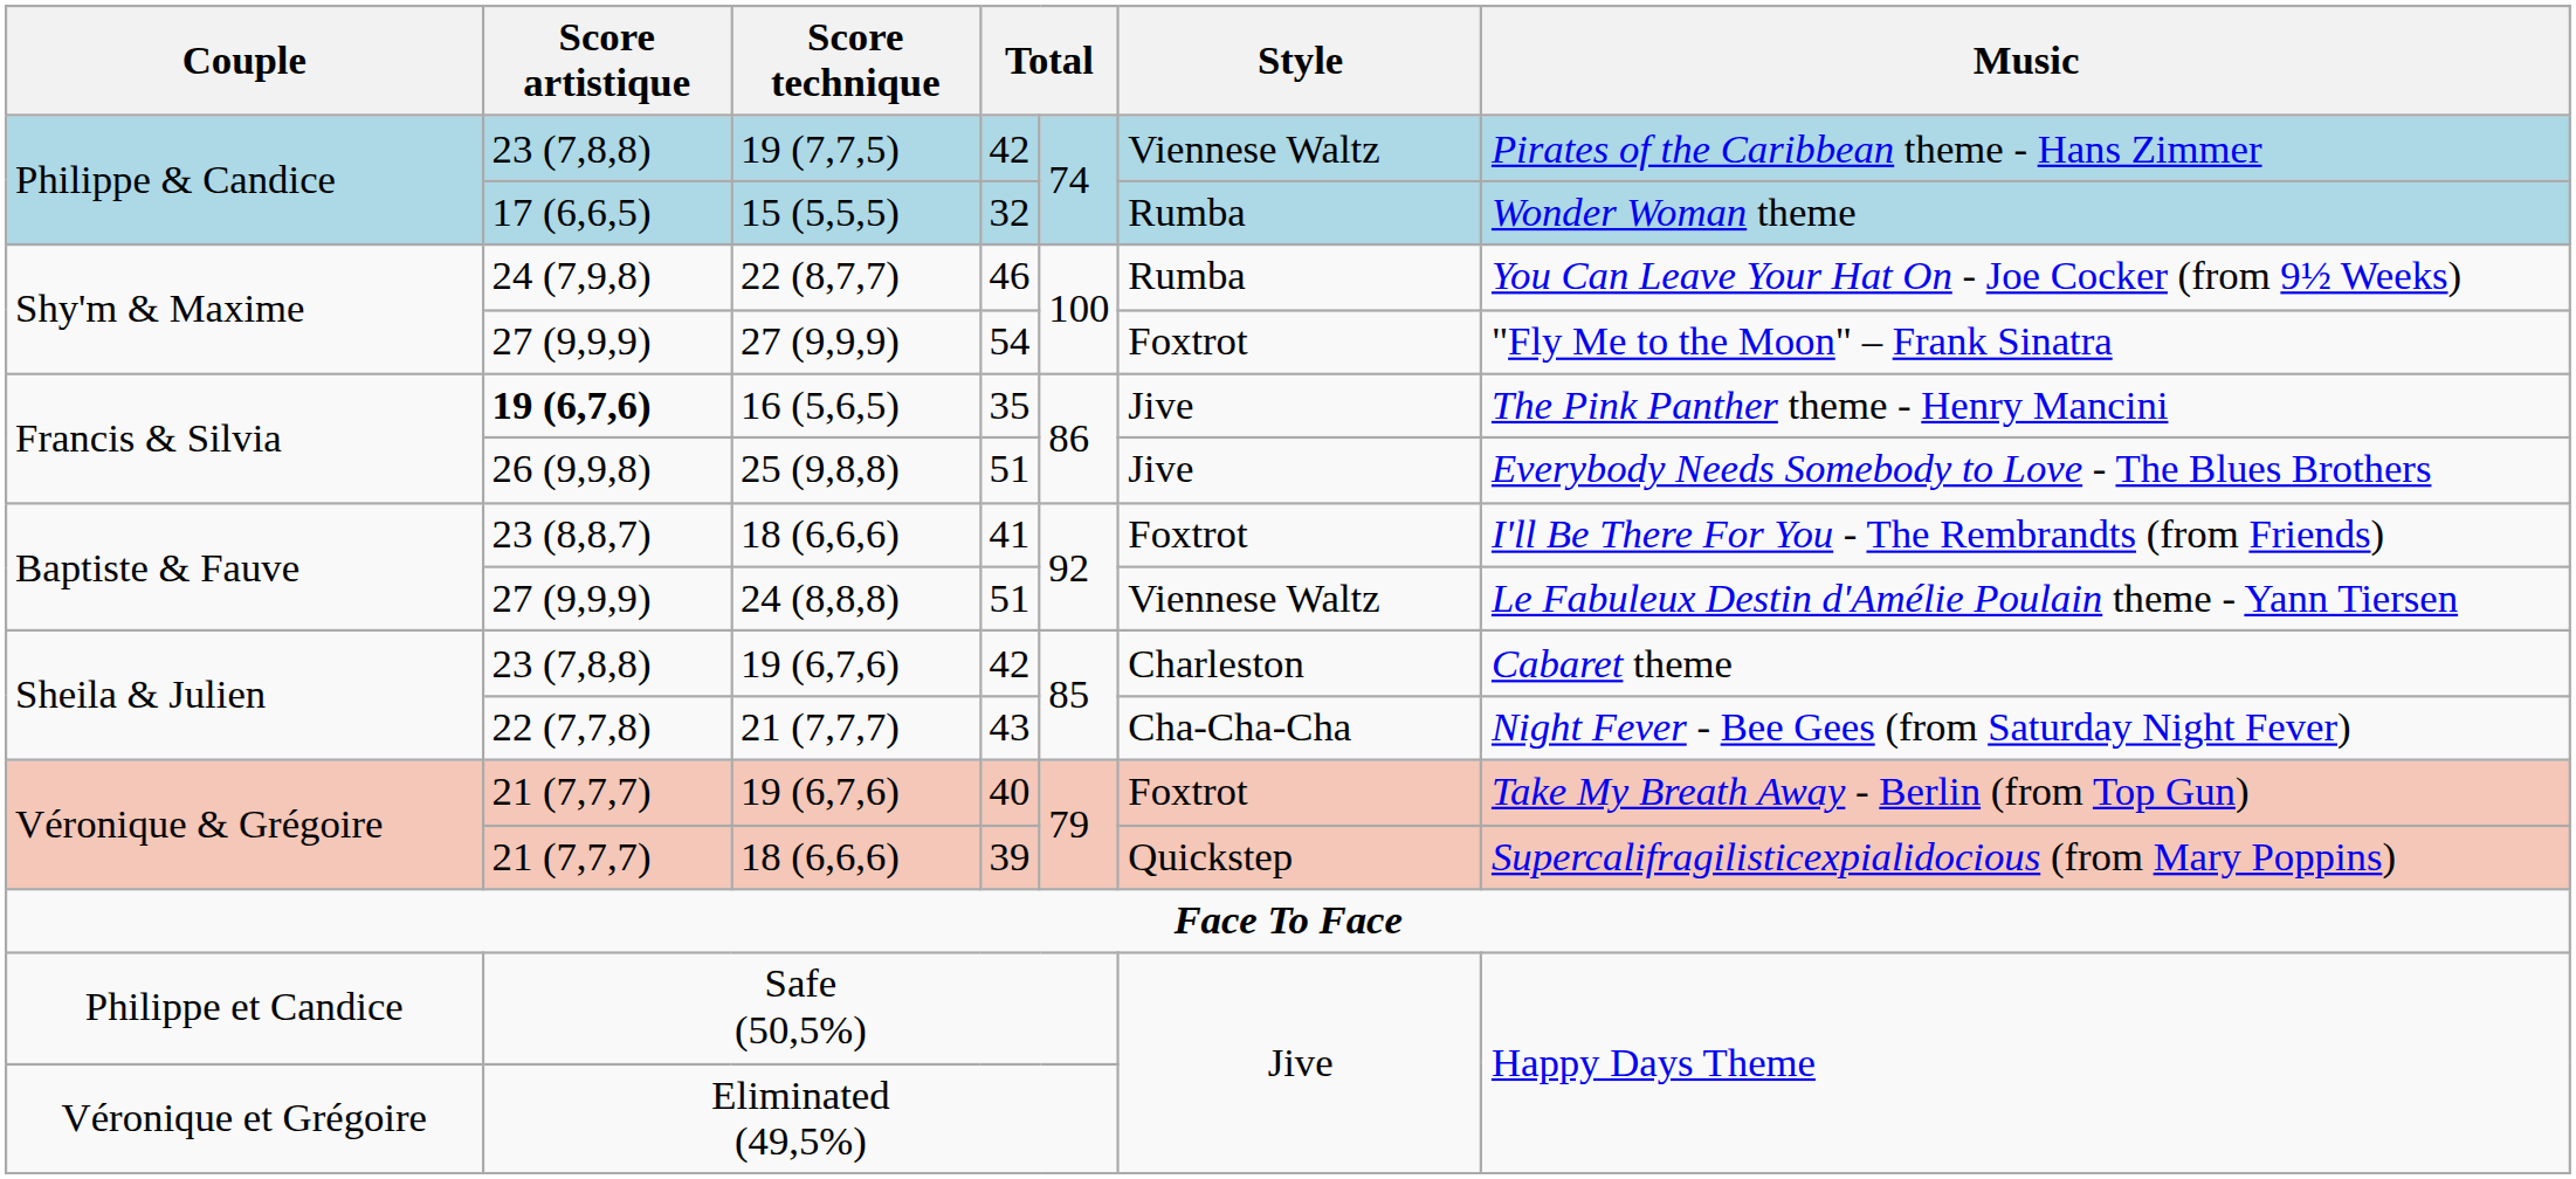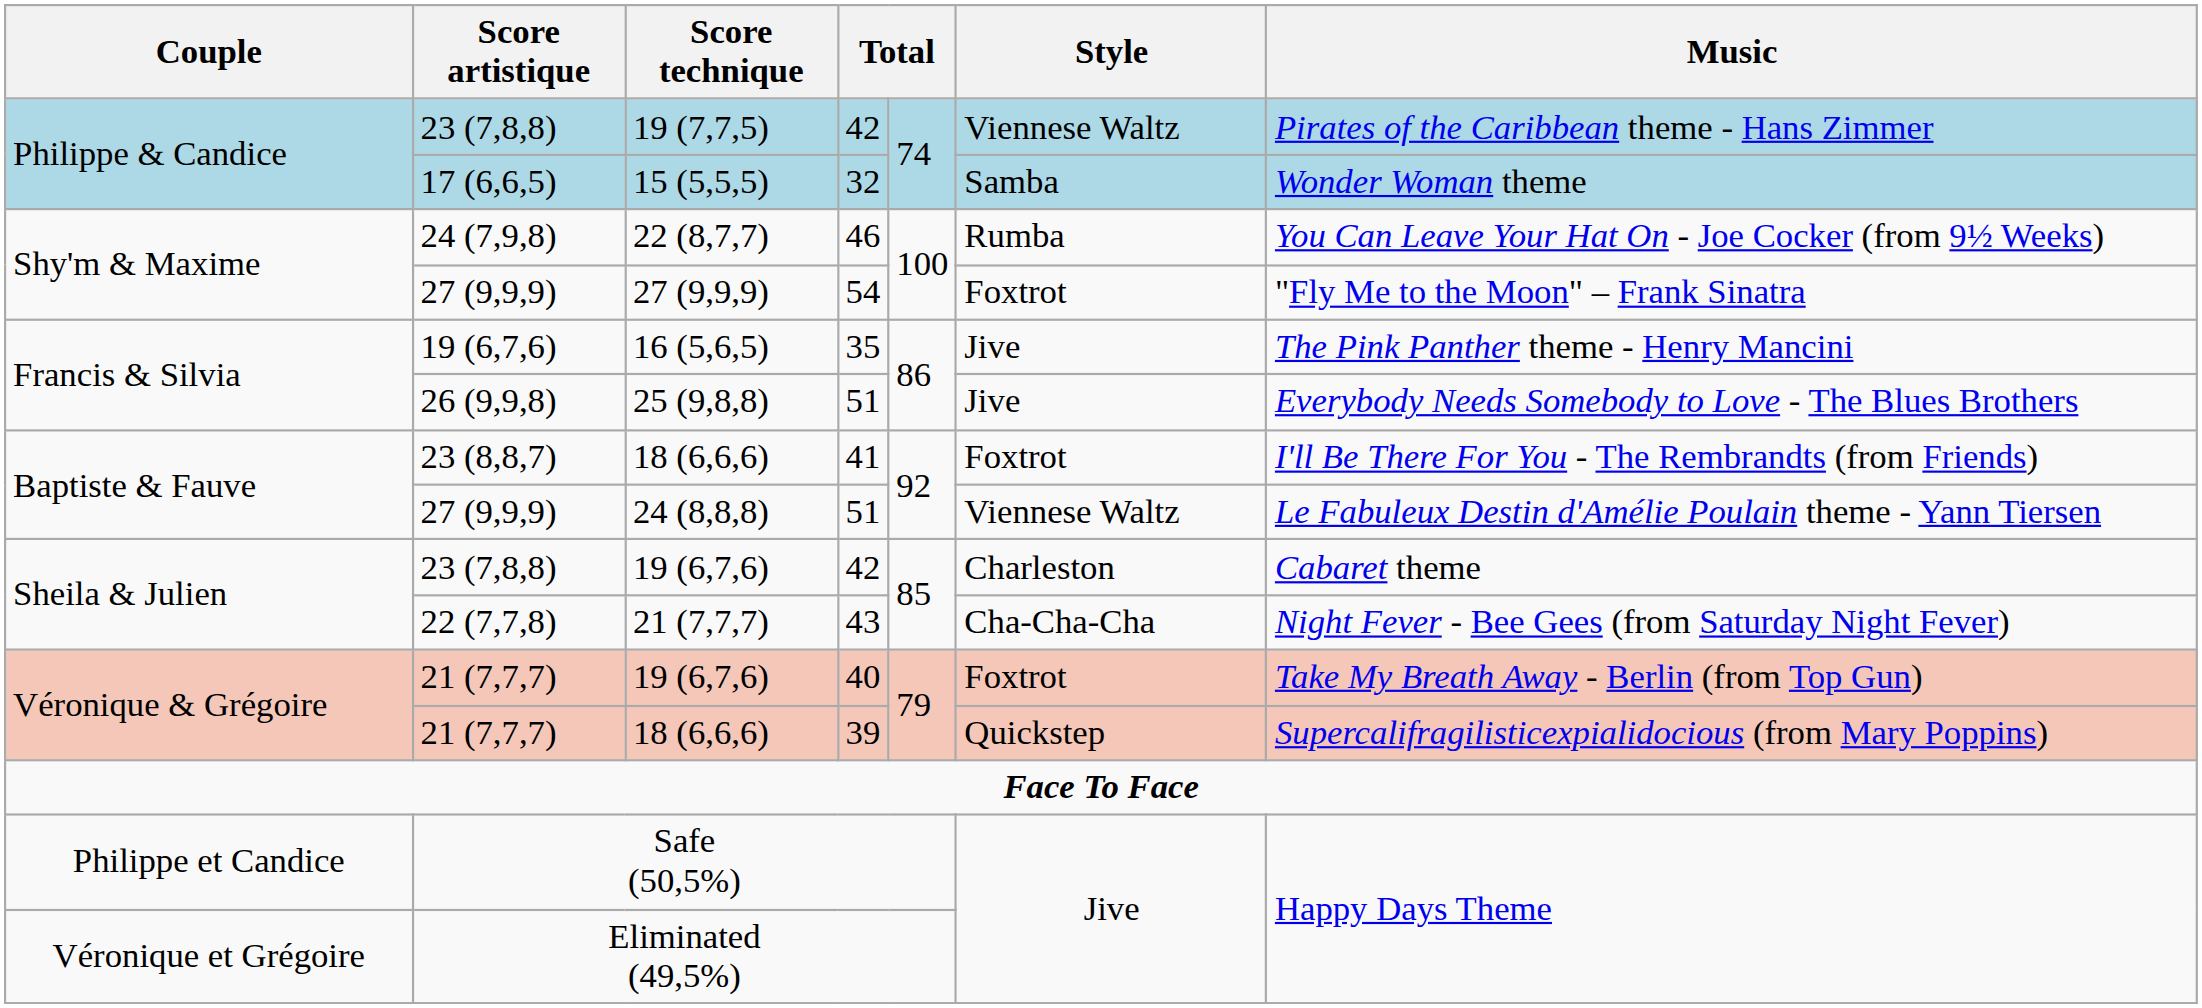 <table class="wikitable" style="width:80%;">
 <tr>
 <th style="width:20%;">Couple</th>
 <th style="width:10%;">Score artistique</th>
 <th style="width:10%;">Score technique</th>
 <th colspan="2">Total</th>
 <th style="width:15%;">Style</th>
 <th style="width:60%;">Music</th>
 </tr>
 <tr style="background:lightblue;">
 <td rowspan=2>Philippe & Candice</td>
 <td>23 (7,8,8)</td>
 <td>19 (7,7,5)</td>
 <td>42</td>
 <td rowspan="2">74</td>
 <td>Viennese Waltz</td>
 <td><em><a href='#'>Pirates of the Caribbean</a></em> theme - <a href='#'>Hans Zimmer</a></td>
 </tr>
 <tr style="background:lightblue;">
 <td>17 (6,6,5)</td>
 <td>15 (5,5,5)</td>
 <td>32</td>
-<td>Rumba</td>
+<td>Samba</td>
 <td><em><a href='#'>Wonder Woman</a></em> theme</td>
 </tr>
 <tr>
 <td rowspan=2>Shy'm & Maxime</td>
 <td>24 (7,9,8)</td>
 <td>22 (8,7,7)</td>
 <td>46</td>
 <td rowspan="2">100</td>
 <td>Rumba</td>
 <td><em><a href='#'>You Can Leave Your Hat On</a></em> - <a href='#'>Joe Cocker</a> (from <a href='#'>9½ Weeks</a>)</td>
 </tr>
 <tr>
 <td>27 (9,9,9)</td>
 <td>27 (9,9,9)</td>
 <td>54</td>
 <td>Foxtrot</td>
 <td>"<a href='#'>Fly Me to the Moon</a>" – <a href='#'>Frank Sinatra</a></td>
 </tr>
 <tr>
 <td rowspan=2>Francis & Silvia</td>
-<td><strong>19 (6,7,6)</strong></td>
+<td>19 (6,7,6)</td>
 <td>16 (5,6,5)</td>
 <td>35</td>
 <td rowspan="2">86</td>
 <td>Jive</td>
 <td><em><a href='#'>The Pink Panther</a></em> theme - <a href='#'>Henry Mancini</a></td>
 </tr>
 <tr>
 <td>26 (9,9,8)</td>
 <td>25 (9,8,8)</td>
 <td>51</td>
 <td>Jive</td>
 <td><em><a href='#'>Everybody Needs Somebody to Love</a></em> - <a href='#'>The Blues Brothers</a></td>
 </tr>
 <tr>
 <td rowspan=2>Baptiste & Fauve</td>
 <td>23 (8,8,7)</td>
 <td>18 (6,6,6)</td>
 <td>41</td>
 <td rowspan="2">92</td>
 <td>Foxtrot</td>
 <td><em><a href='#'>I'll Be There For You</a></em> - <a href='#'>The Rembrandts</a> (from <a href='#'>Friends</a>)</td>
 </tr>
 <tr>
 <td>27 (9,9,9)</td>
 <td>24 (8,8,8)</td>
 <td>51</td>
 <td>Viennese Waltz</td>
 <td><em><a href='#'>Le Fabuleux Destin d'Amélie Poulain</a></em> theme - <a href='#'>Yann Tiersen</a></td>
 </tr>
 <tr>
 <td rowspan=2>Sheila & Julien</td>
 <td>23 (7,8,8)</td>
 <td>19 (6,7,6)</td>
 <td>42</td>
 <td rowspan="2">85</td>
 <td>Charleston</td>
 <td><em><a href='#'>Cabaret</a></em> theme</td>
 </tr>
 <tr>
 <td>22 (7,7,8)</td>
 <td>21 (7,7,7)</td>
 <td>43</td>
 <td>Cha-Cha-Cha</td>
 <td><em><a href='#'>Night Fever</a></em> - <a href='#'>Bee Gees</a> (from <a href='#'>Saturday Night Fever</a>)</td>
 </tr>
 <tr style="background:#F4C7B8;">
 <td rowspan=2>Véronique & Grégoire</td>
 <td>21 (7,7,7)</td>
 <td>19 (6,7,6)</td>
 <td>40</td>
 <td rowspan="2">79</td>
 <td>Foxtrot</td>
 <td><em><a href='#'>Take My Breath Away</a></em> - <a href='#'>Berlin</a> (from <a href='#'>Top Gun</a>)</td>
 </tr>
 <tr style="background:#F4C7B8;">
 <td>21 (7,7,7)</td>
 <td>18 (6,6,6)</td>
 <td>39</td>
 <td>Quickstep</td>
 <td><em><a href='#'>Supercalifragilisticexpialidocious</a></em> (from <a href='#'>Mary Poppins</a>)</td>
 </tr>
 <tr>
 <td colspan=7 style="text-align:center;"><strong><em>Face To Face</em></strong></td>
 </tr>
 <tr style="text-align:center;">
 <td>Philippe et Candice</td>
 <td Colspan=4>Safe<br>(50,5%)</td>
 <td rowspan=2>Jive</td>
 <td rowspan="2" colspan="2" style="text-align:left;"><a href='#'>Happy Days Theme</a></td>
 </tr>
 <tr style="text-align:center;">
 <td>Véronique et Grégoire</td>
 <td Colspan=4>Eliminated<br>(49,5%)</td>
 </tr>
 <tr>
 </tr>
 </table>
